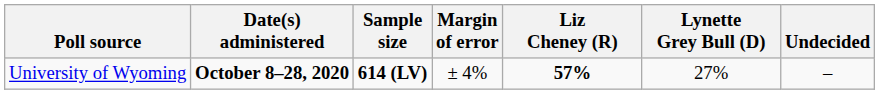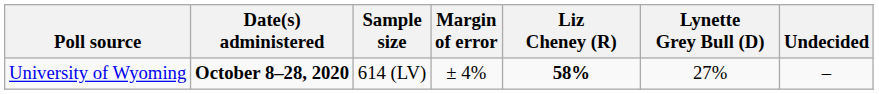 <table class="wikitable" style="font-size:90%;text-align:center;">
 <tr valign=bottom>
 <th>Poll source</th>
 <th>Date(s)<br>administered</th>
 <th>Sample<br>size</th>
 <th>Margin<br>of error</th>
 <th style="width:100px;">Liz<br>Cheney (R)</th>
 <th style="width:100px;">Lynette<br>Grey Bull (D)</th>
 <th>Undecided</th>
 </tr>
 <tr>
 <td style="text-align:left;"><a href='#'>University of Wyoming</a></td>
 <td><strong>October 8–28, 2020</strong></td>
-<td><strong>614 (LV)</strong></td>
+<td>614 (LV)</td>
 <td>± 4%</td>
-<td><strong>57%</strong></td>
+<td><strong>58%</strong></td>
 <td>27%</td>
 <td>–</td>
 </tr>
 </table>
